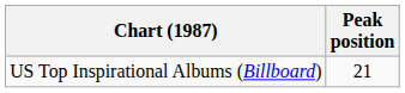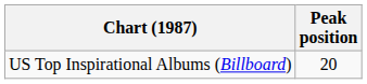 <table class="wikitable">
 <tr>
 <th>Chart (1987)</th>
 <th>Peak<br>position</th>
 </tr>
 <tr>
 <td>US Top Inspirational Albums (<em><a href='#'>Billboard</a></em>)</td>
-<td style="text-align:center;">21</td>
+<td style="text-align:center;">20</td>
 </tr>
 </table>
